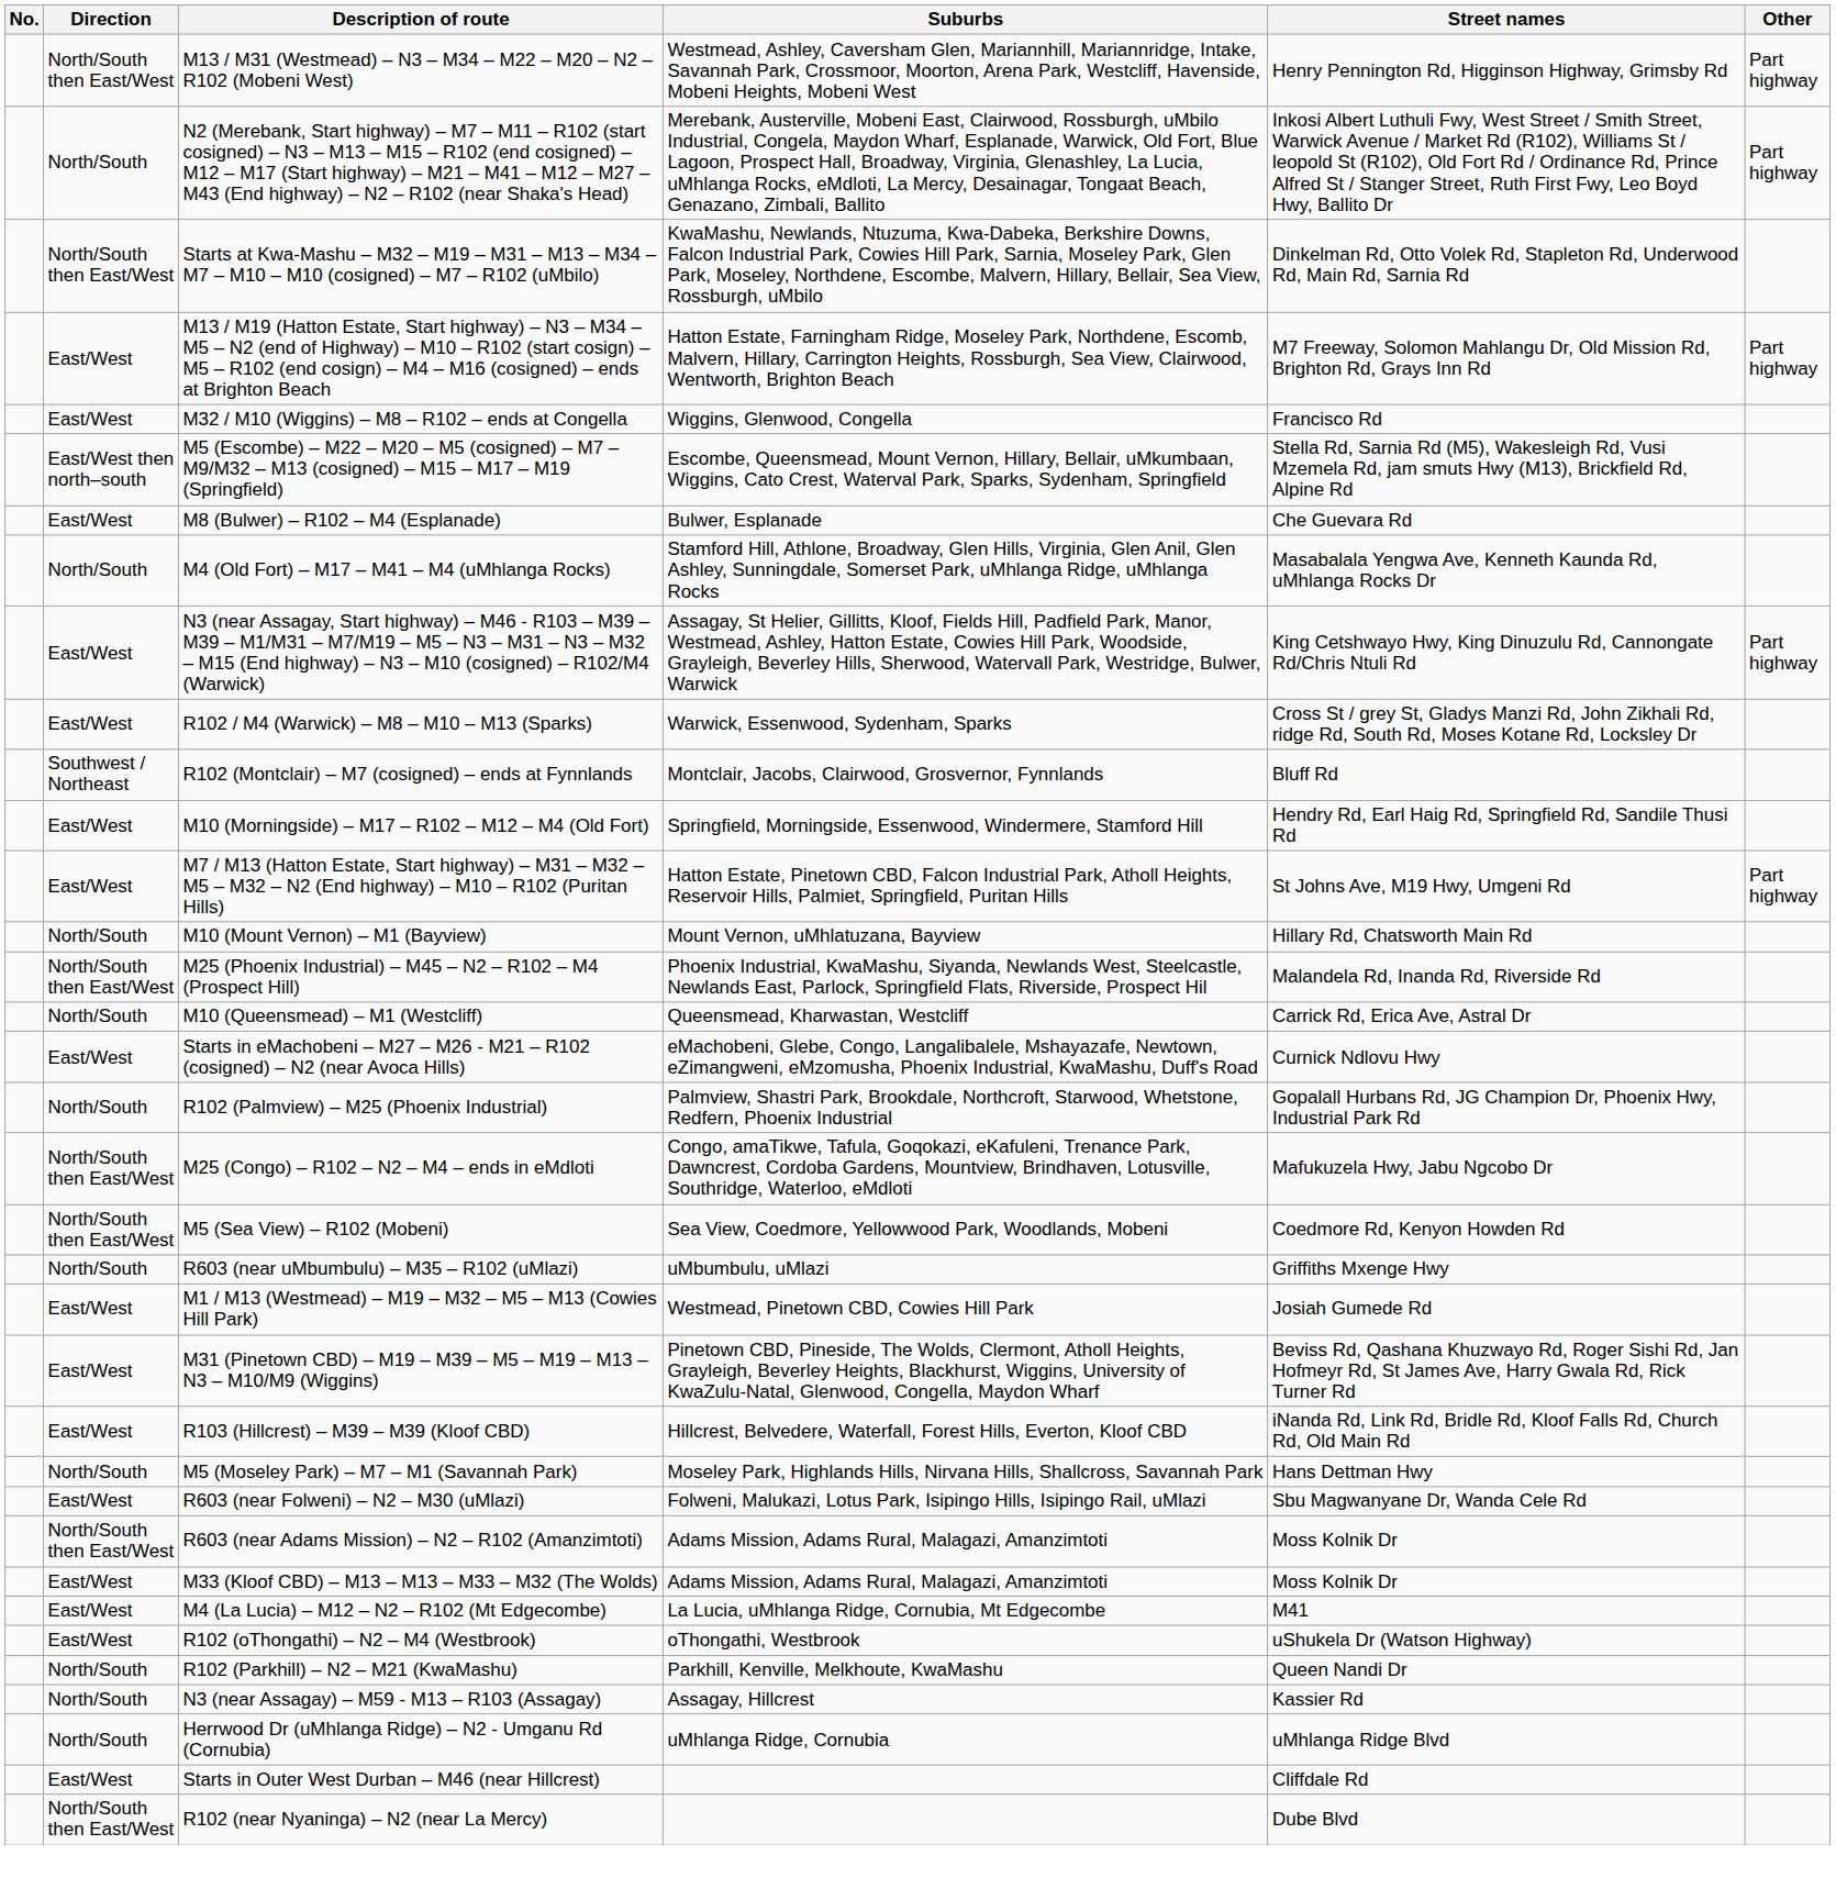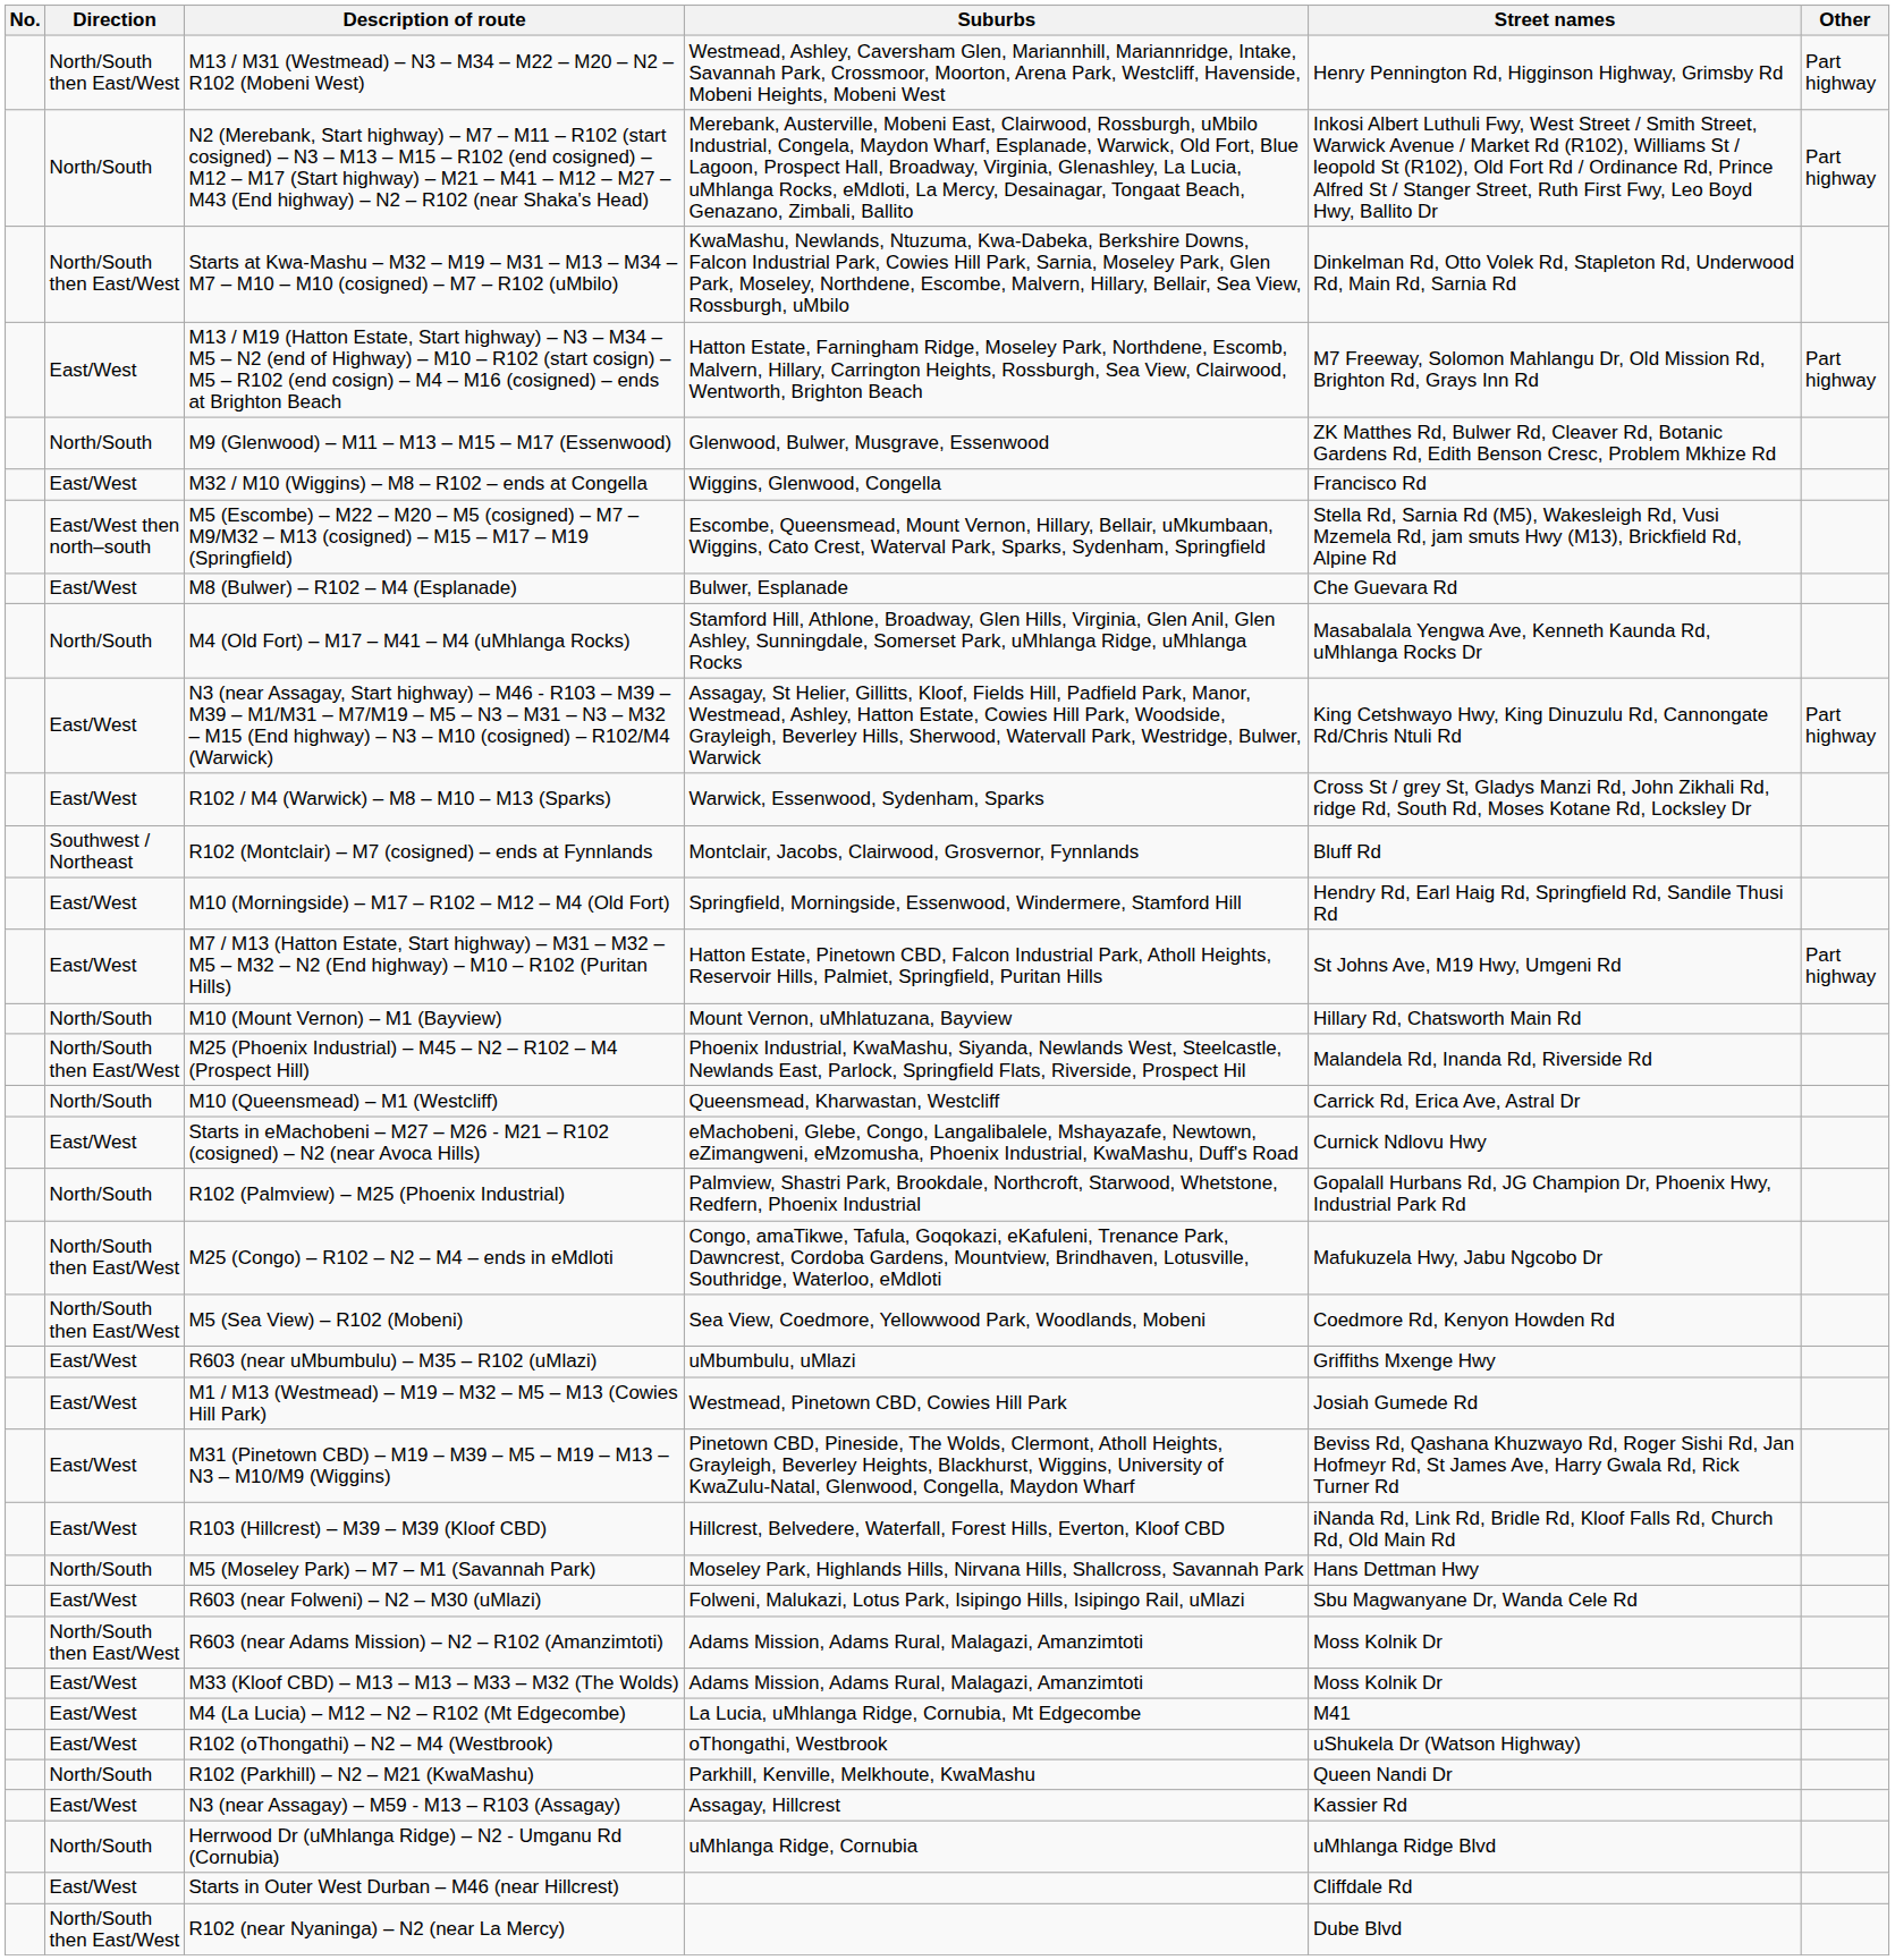 <table class="wikitable">
 <tr>
 <th>No.</th>
 <th>Direction</th>
 <th>Description of route</th>
 <th>Suburbs</th>
 <th>Street names</th>
 <th>Other</th>
 </tr>
 <tr>
 <td></td>
 <td>North/South then East/West</td>
 <td>M13 / M31 (Westmead) – N3 – M34 – M22 – M20 – N2 – R102 (Mobeni West)</td>
 <td>Westmead, Ashley, Caversham Glen, Mariannhill, Mariannridge, Intake,  Savannah Park, Crossmoor, Moorton, Arena Park, Westcliff, Havenside, Mobeni Heights, Mobeni West</td>
 <td>Henry Pennington Rd, Higginson Highway, Grimsby Rd</td>
 <td>Part highway</td>
 </tr>
 <tr>
 <td></td>
 <td>North/South</td>
 <td>N2 (Merebank, Start highway) – M7 – M11 – R102 (start cosigned) – N3 – M13 – M15 – R102 (end cosigned) – M12 – M17 (Start highway) – M21 – M41 – M12 – M27 – M43 (End highway) – N2 – R102 (near Shaka's Head)</td>
 <td>Merebank, Austerville, Mobeni East, Clairwood, Rossburgh, uMbilo Industrial, Congela, Maydon Wharf, Esplanade, Warwick, Old Fort, Blue Lagoon, Prospect Hall, Broadway, Virginia, Glenashley, La Lucia, uMhlanga Rocks, eMdloti, La Mercy, Desainagar, Tongaat Beach, Genazano, Zimbali, Ballito</td>
 <td>Inkosi Albert Luthuli  Fwy, West Street / Smith Street, Warwick Avenue / Market Rd (R102), Williams St / leopold St (R102), Old Fort Rd /  Ordinance Rd,  Prince Alfred  St / Stanger Street, Ruth First Fwy, Leo Boyd Hwy, Ballito Dr</td>
 <td>Part highway</td>
 </tr>
 <tr>
 <td></td>
 <td>North/South then East/West</td>
 <td>Starts at Kwa-Mashu – M32 – M19 – M31 – M13 – M34 – M7 – M10 – M10 (cosigned) – M7 – R102 (uMbilo)</td>
 <td>KwaMashu, Newlands, Ntuzuma, Kwa-Dabeka, Berkshire Downs, Falcon Industrial Park, Cowies Hill Park, Sarnia, Moseley Park, Glen Park, Moseley, Northdene, Escombe, Malvern, Hillary, Bellair, Sea View, Rossburgh, uMbilo</td>
 <td>Dinkelman Rd, Otto Volek Rd, Stapleton Rd, Underwood Rd, Main Rd, Sarnia Rd</td>
 <td></td>
 </tr>
 <tr>
 <td></td>
 <td>East/West</td>
 <td>M13 / M19 (Hatton Estate, Start highway) – N3 – M34 – M5 – N2 (end of Highway) – M10 – R102 (start cosign) – M5 – R102 (end cosign) – M4 – M16 (cosigned) – ends at Brighton Beach</td>
 <td>Hatton Estate, Farningham Ridge, Moseley Park, Northdene, Escomb, Malvern, Hillary, Carrington Heights, Rossburgh, Sea View, Clairwood, Wentworth, Brighton Beach</td>
 <td>M7 Freeway, Solomon Mahlangu Dr, Old Mission Rd, Brighton Rd, Grays Inn Rd</td>
 <td>Part highway</td>
+</tr>
+<tr>
+<td></td>
+<td>North/South</td>
+<td>M9 (Glenwood) – M11 – M13 – M15 – M17 (Essenwood)</td>
+<td>Glenwood, Bulwer, Musgrave, Essenwood</td>
+<td>ZK Matthes Rd, Bulwer Rd, Cleaver Rd, Botanic Gardens Rd,  Edith Benson Cresc, Problem Mkhize Rd</td>
+<td></td>
 </tr>
 <tr>
 <td></td>
 <td>East/West</td>
 <td>M32 / M10 (Wiggins) – M8 – R102 – ends at Congella</td>
 <td>Wiggins, Glenwood, Congella</td>
 <td>Francisco Rd</td>
 <td></td>
 </tr>
 <tr>
 <td></td>
 <td>East/West then north–south</td>
 <td>M5 (Escombe) – M22 – M20 – M5 (cosigned) – M7 – M9/M32 – M13 (cosigned) – M15 – M17 – M19 (Springfield)</td>
 <td>Escombe, Queensmead, Mount Vernon, Hillary, Bellair, uMkumbaan, Wiggins, Cato Crest, Waterval Park, Sparks, Sydenham, Springfield</td>
 <td>Stella Rd, Sarnia Rd (M5), Wakesleigh Rd, Vusi Mzemela Rd, jam smuts  Hwy (M13), Brickfield Rd, Alpine Rd</td>
 <td></td>
 </tr>
 <tr>
 <td></td>
 <td>East/West</td>
 <td>M8 (Bulwer) – R102 – M4 (Esplanade)</td>
 <td>Bulwer, Esplanade</td>
 <td>Che Guevara Rd</td>
 <td></td>
 </tr>
 <tr>
 <td></td>
 <td>North/South</td>
 <td>M4 (Old Fort) – M17 – M41 – M4 (uMhlanga Rocks)</td>
 <td>Stamford Hill, Athlone, Broadway, Glen Hills, Virginia, Glen Anil, Glen Ashley, Sunningdale, Somerset Park, uMhlanga Ridge, uMhlanga Rocks</td>
 <td>Masabalala Yengwa Ave, Kenneth Kaunda Rd, uMhlanga Rocks Dr</td>
 <td></td>
 </tr>
 <tr>
 <td></td>
 <td>East/West</td>
 <td>N3 (near Assagay, Start highway) – M46 - R103 – M39 – M39 – M1/M31 – M7/M19 – M5 – N3 – M31 – N3 – M32 – M15 (End highway) – N3 – M10 (cosigned) – R102/M4 (Warwick)</td>
 <td>Assagay, St  Helier, Gillitts, Kloof, Fields Hill, Padfield Park, Manor, Westmead, Ashley, Hatton Estate, Cowies Hill Park, Woodside, Grayleigh, Beverley Hills, Sherwood, Watervall Park, Westridge, Bulwer, Warwick</td>
 <td>King Cetshwayo Hwy, King Dinuzulu Rd, Cannongate Rd/Chris Ntuli Rd</td>
 <td>Part highway</td>
 </tr>
 <tr>
 <td></td>
 <td>East/West</td>
 <td>R102 / M4 (Warwick) – M8 – M10 – M13 (Sparks)</td>
 <td>Warwick, Essenwood, Sydenham, Sparks</td>
 <td>Cross St / grey St, Gladys Manzi Rd, John Zikhali Rd, ridge Rd, South Rd, Moses Kotane Rd, Locksley Dr</td>
 <td></td>
 </tr>
 <tr>
 <td></td>
 <td>Southwest / Northeast</td>
 <td>R102 (Montclair) – M7 (cosigned) – ends at Fynnlands</td>
 <td>Montclair, Jacobs, Clairwood, Grosvernor, Fynnlands</td>
 <td>Bluff Rd</td>
 <td></td>
 </tr>
 <tr>
 <td></td>
 <td>East/West</td>
 <td>M10 (Morningside) – M17 – R102 – M12 – M4 (Old Fort)</td>
 <td>Springfield,  Morningside, Essenwood, Windermere, Stamford Hill</td>
 <td>Hendry Rd, Earl Haig Rd, Springfield Rd, Sandile Thusi Rd</td>
 <td></td>
 </tr>
 <tr>
 <td></td>
 <td>East/West</td>
 <td>M7 / M13 (Hatton Estate, Start highway) – M31 – M32 – M5 – M32 – N2 (End highway) – M10 – R102 (Puritan Hills)</td>
 <td>Hatton Estate, Pinetown CBD, Falcon Industrial Park, Atholl Heights, Reservoir Hills, Palmiet, Springfield, Puritan Hills</td>
 <td>St Johns Ave, M19 Hwy, Umgeni Rd</td>
 <td>Part highway</td>
 </tr>
 <tr>
 <td></td>
 <td>North/South</td>
 <td>M10 (Mount Vernon) – M1 (Bayview)</td>
 <td>Mount Vernon, uMhlatuzana, Bayview</td>
 <td>Hillary Rd, Chatsworth Main Rd</td>
 <td></td>
 </tr>
 <tr>
 <td></td>
 <td>North/South then East/West</td>
 <td>M25 (Phoenix Industrial) – M45 – N2 – R102 – M4 (Prospect Hill)</td>
 <td>Phoenix Industrial, KwaMashu, Siyanda, Newlands West, Steelcastle, Newlands East, Parlock, Springfield Flats, Riverside, Prospect Hil</td>
 <td>Malandela Rd, Inanda Rd, Riverside Rd</td>
 <td></td>
 </tr>
 <tr>
 <td></td>
 <td>North/South</td>
 <td>M10 (Queensmead) – M1 (Westcliff)</td>
 <td>Queensmead, Kharwastan, Westcliff</td>
 <td>Carrick Rd, Erica Ave, Astral Dr</td>
 <td></td>
 </tr>
 <tr>
 <td></td>
 <td>East/West</td>
 <td>Starts in eMachobeni – M27 – M26 - M21 – R102 (cosigned) – N2 (near Avoca Hills)</td>
 <td>eMachobeni, Glebe, Congo, Langalibalele, Mshayazafe, Newtown, eZimangweni, eMzomusha, Phoenix Industrial, KwaMashu, Duff's Road</td>
 <td>Curnick Ndlovu Hwy</td>
 <td></td>
 </tr>
 <tr>
 <td></td>
 <td>North/South</td>
 <td>R102 (Palmview) – M25 (Phoenix Industrial)</td>
 <td>Palmview, Shastri Park, Brookdale, Northcroft, Starwood, Whetstone, Redfern, Phoenix Industrial</td>
 <td>Gopalall Hurbans Rd, JG Champion Dr, Phoenix Hwy, Industrial Park Rd</td>
 <td></td>
 </tr>
 <tr>
 <td></td>
 <td>North/South then East/West</td>
 <td>M25 (Congo) – R102 – N2 – M4 – ends in eMdloti</td>
 <td>Congo, amaTikwe, Tafula, Goqokazi, eKafuleni, Trenance Park, Dawncrest, Cordoba Gardens, Mountview, Brindhaven, Lotusville, Southridge, Waterloo, eMdloti</td>
 <td>Mafukuzela Hwy, Jabu Ngcobo Dr</td>
 <td></td>
 </tr>
 <tr>
 <td></td>
 <td>North/South then East/West</td>
 <td>M5 (Sea View) – R102 (Mobeni)</td>
 <td>Sea View, Coedmore, Yellowwood Park, Woodlands, Mobeni</td>
 <td>Coedmore Rd, Kenyon Howden Rd</td>
 <td></td>
 </tr>
 <tr>
 <td></td>
-<td>North/South</td>
+<td>East/West</td>
 <td>R603 (near uMbumbulu) – M35 – R102 (uMlazi)</td>
 <td>uMbumbulu, uMlazi</td>
 <td>Griffiths Mxenge Hwy</td>
 <td></td>
 </tr>
 <tr>
 <td></td>
 <td>East/West</td>
 <td>M1 / M13 (Westmead) – M19 – M32 – M5 – M13 (Cowies Hill Park)</td>
 <td>Westmead, Pinetown CBD, Cowies Hill Park</td>
 <td>Josiah Gumede Rd</td>
 <td></td>
 </tr>
 <tr>
 <td></td>
 <td>East/West</td>
 <td>M31 (Pinetown CBD) – M19 – M39 – M5 – M19 – M13 – N3 – M10/M9 (Wiggins)</td>
 <td>Pinetown CBD, Pineside, The Wolds, Clermont, Atholl Heights, Grayleigh, Beverley Heights, Blackhurst, Wiggins, University of KwaZulu-Natal, Glenwood, Congella, Maydon Wharf</td>
 <td>Beviss Rd, Qashana Khuzwayo Rd, Roger Sishi Rd, Jan Hofmeyr Rd, St James Ave, Harry Gwala Rd, Rick Turner Rd</td>
 <td></td>
 </tr>
 <tr>
 <td></td>
 <td>East/West</td>
 <td>R103 (Hillcrest) – M39 – M39 (Kloof CBD)</td>
 <td>Hillcrest, Belvedere, Waterfall, Forest Hills, Everton, Kloof CBD</td>
 <td>iNanda Rd, Link Rd, Bridle Rd, Kloof Falls Rd, Church Rd, Old Main Rd</td>
 <td></td>
 </tr>
 <tr>
 <td></td>
 <td>North/South</td>
 <td>M5 (Moseley Park) – M7 – M1 (Savannah Park)</td>
 <td>Moseley Park, Highlands Hills, Nirvana Hills, Shallcross, Savannah Park</td>
 <td>Hans Dettman Hwy</td>
 <td></td>
 </tr>
 <tr>
 <td></td>
 <td>East/West</td>
 <td>R603 (near Folweni) – N2 – M30 (uMlazi)</td>
 <td>Folweni, Malukazi, Lotus Park, Isipingo Hills, Isipingo Rail, uMlazi</td>
 <td>Sbu Magwanyane Dr, Wanda Cele Rd</td>
 <td></td>
 </tr>
 <tr>
 <td></td>
 <td>North/South then East/West</td>
 <td>R603 (near Adams Mission) – N2 – R102 (Amanzimtoti)</td>
 <td>Adams Mission, Adams Rural, Malagazi, Amanzimtoti</td>
 <td>Moss Kolnik Dr</td>
 <td></td>
 </tr>
 <tr>
 <td></td>
 <td>East/West</td>
 <td>M33 (Kloof CBD) – M13 – M13 – M33 – M32 (The Wolds)</td>
 <td>Adams Mission, Adams Rural, Malagazi, Amanzimtoti</td>
 <td>Moss Kolnik Dr</td>
 <td></td>
 </tr>
 <tr>
 <td></td>
 <td>East/West</td>
 <td>M4 (La Lucia) – M12 – N2 – R102 (Mt Edgecombe)</td>
 <td>La Lucia, uMhlanga Ridge, Cornubia, Mt Edgecombe</td>
 <td>M41</td>
 <td></td>
 </tr>
 <tr>
 <td></td>
 <td>East/West</td>
 <td>R102 (oThongathi) – N2 – M4 (Westbrook)</td>
 <td>oThongathi, Westbrook</td>
 <td>uShukela Dr (Watson Highway)</td>
 <td></td>
 </tr>
 <tr>
 <td></td>
 <td>North/South</td>
 <td>R102 (Parkhill) – N2 – M21 (KwaMashu)</td>
 <td>Parkhill, Kenville, Melkhoute, KwaMashu</td>
 <td>Queen Nandi Dr</td>
 <td></td>
 </tr>
 <tr>
 <td></td>
-<td>North/South</td>
+<td>East/West</td>
 <td>N3 (near Assagay) – M59 - M13 – R103 (Assagay)</td>
 <td>Assagay, Hillcrest</td>
 <td>Kassier Rd</td>
 <td></td>
 </tr>
 <tr>
 <td></td>
 <td>North/South</td>
 <td>Herrwood Dr (uMhlanga Ridge) – N2 - Umganu Rd (Cornubia)</td>
 <td>uMhlanga Ridge, Cornubia</td>
 <td>uMhlanga Ridge Blvd</td>
 <td></td>
 </tr>
 <tr>
 <td></td>
 <td>East/West</td>
 <td>Starts in Outer West Durban – M46 (near Hillcrest)</td>
 <td></td>
 <td>Cliffdale Rd</td>
 <td></td>
 </tr>
 <tr>
 <td></td>
 <td>North/South then East/West</td>
 <td>R102 (near Nyaninga) – N2 (near La Mercy)</td>
 <td></td>
 <td>Dube Blvd</td>
 <td></td>
 </tr>
 <tr>
 </tr>
 </table>
